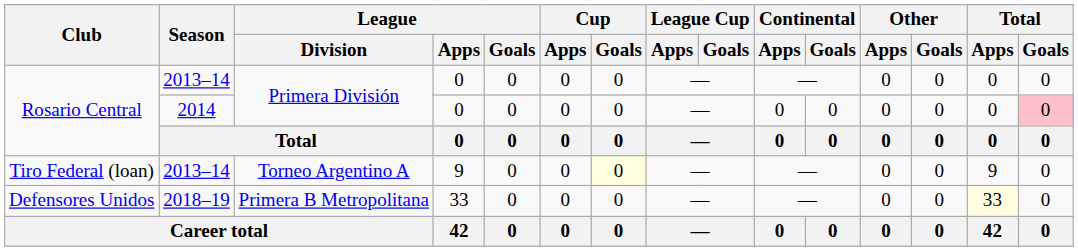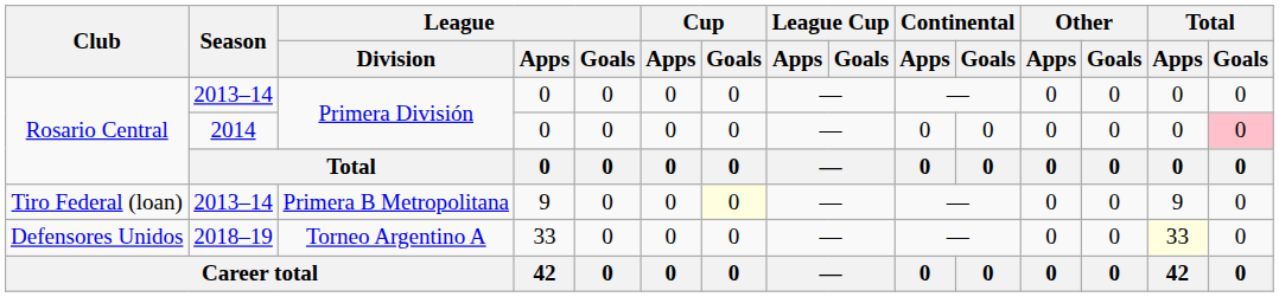 <table class="wikitable" style="text-align:center">
 <tr>
 <th rowspan="2">Club</th>
 <th rowspan="2">Season</th>
 <th colspan="3">League</th>
 <th colspan="2">Cup</th>
 <th colspan="2">League Cup</th>
 <th colspan="2">Continental</th>
 <th colspan="2">Other</th>
 <th colspan="2">Total</th>
 </tr>
 <tr>
 <th>Division</th>
 <th>Apps</th>
 <th>Goals</th>
 <th>Apps</th>
 <th>Goals</th>
 <th>Apps</th>
 <th>Goals</th>
 <th>Apps</th>
 <th>Goals</th>
 <th>Apps</th>
 <th>Goals</th>
 <th>Apps</th>
 <th>Goals</th>
 </tr>
 <tr>
 <td rowspan="3"><a href='#'>Rosario Central</a></td>
 <td><a href='#'>2013–14</a></td>
 <td rowspan="2"><a href='#'>Primera División</a></td>
 <td>0</td>
 <td>0</td>
 <td>0</td>
 <td>0</td>
 <td colspan="2">—</td>
 <td colspan="2">—</td>
 <td>0</td>
 <td>0</td>
 <td>0</td>
 <td>0</td>
 </tr>
 <tr>
 <td><a href='#'>2014</a></td>
 <td>0</td>
 <td>0</td>
 <td>0</td>
 <td>0</td>
 <td colspan="2">—</td>
 <td>0</td>
 <td>0</td>
 <td>0</td>
 <td>0</td>
 <td>0</td>
 <td style="background: pink;">0</td>
 </tr>
 <tr>
 <th colspan="2">Total</th>
 <th>0</th>
 <th>0</th>
 <th>0</th>
 <th>0</th>
 <th colspan="2">—</th>
 <th>0</th>
 <th>0</th>
 <th>0</th>
 <th>0</th>
 <th>0</th>
 <th>0</th>
 </tr>
 <tr>
 <td rowspan="1"><a href='#'>Tiro Federal</a> (loan)</td>
 <td><a href='#'>2013–14</a></td>
-<td rowspan="1"><a href='#'>Torneo Argentino A</a></td>
+<td rowspan="1"><a href='#'>Primera B Metropolitana</a></td>
 <td>9</td>
 <td>0</td>
 <td>0</td>
 <td style="background: lightyellow;">0</td>
 <td colspan="2">—</td>
 <td colspan="2">—</td>
 <td>0</td>
 <td>0</td>
 <td>9</td>
 <td>0 </td>
 </tr>
 <tr>
 <td rowspan="1"><a href='#'>Defensores Unidos</a></td>
 <td><a href='#'>2018–19</a></td>
-<td rowspan="1"><a href='#'>Primera B Metropolitana</a></td>
+<td rowspan="1"><a href='#'>Torneo Argentino A</a></td>
 <td>33</td>
 <td>0</td>
 <td>0</td>
 <td>0</td>
 <td colspan="2">—</td>
 <td colspan="2">—</td>
 <td>0</td>
 <td>0</td>
 <td style="background: lightyellow;">33</td>
 <td>0</td>
 </tr>
 <tr>
 <th colspan="3">Career total</th>
 <th>42</th>
 <th>0</th>
 <th>0</th>
 <th>0</th>
 <th colspan="2">—</th>
 <th>0</th>
 <th>0</th>
 <th>0</th>
 <th>0</th>
 <th>42</th>
 <th>0</th>
 </tr>
 </table>
